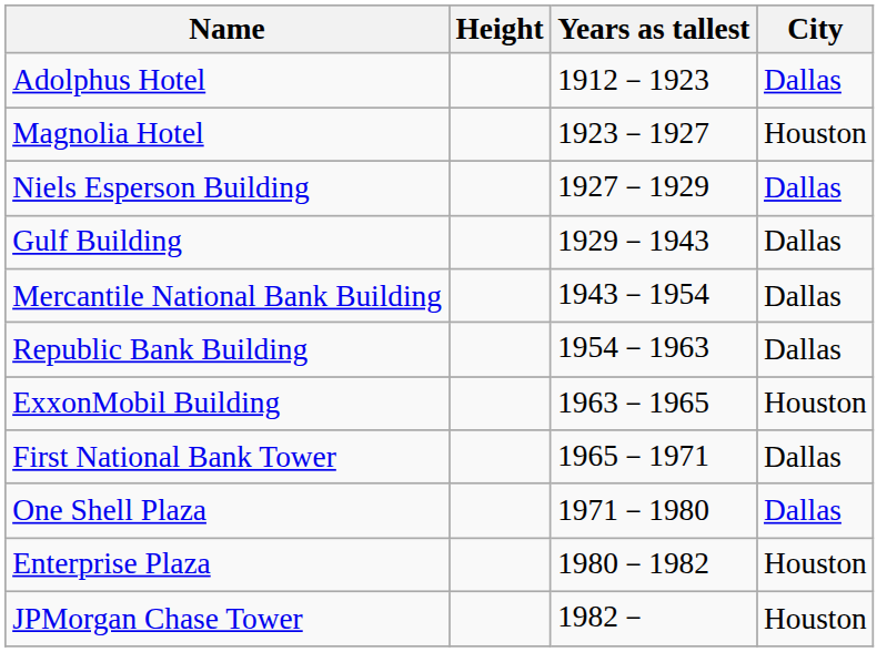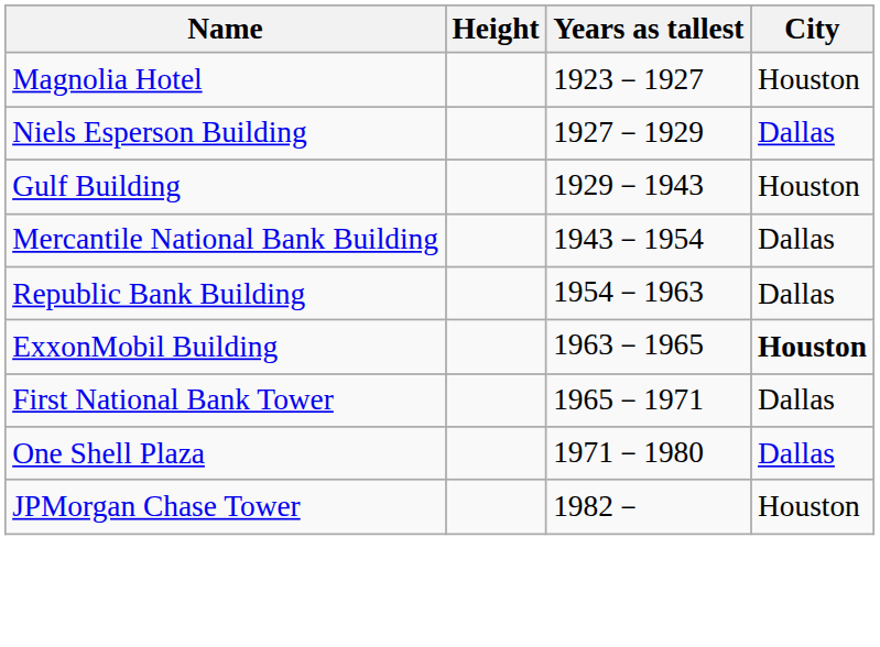 <table class="wikitable">
 <tr>
 <th>Name</th>
 <th>Height</th>
 <th>Years as tallest</th>
 <th>City</th>
-</tr>
-<tr>
-<td><a href='#'>Adolphus Hotel</a></td>
-<td></td>
-<td>1912－1923</td>
-<td><a href='#'>Dallas</a></td>
 </tr>
 <tr>
 <td><a href='#'>Magnolia Hotel</a></td>
 <td></td>
 <td>1923－1927</td>
 <td>Houston</td>
 </tr>
 <tr>
 <td><a href='#'>Niels Esperson Building</a></td>
 <td></td>
 <td>1927－1929</td>
 <td><a href='#'>Dallas</a></td>
 </tr>
 <tr>
 <td><a href='#'>Gulf Building</a></td>
 <td></td>
 <td>1929－1943</td>
-<td>Dallas</td>
+<td>Houston</td>
 </tr>
 <tr>
 <td><a href='#'>Mercantile National Bank Building</a></td>
 <td></td>
 <td>1943－1954</td>
 <td>Dallas</td>
 </tr>
 <tr>
 <td><a href='#'>Republic Bank Building</a></td>
 <td></td>
 <td>1954－1963</td>
 <td>Dallas</td>
 </tr>
 <tr>
 <td><a href='#'>ExxonMobil Building</a></td>
 <td></td>
 <td>1963－1965</td>
-<td>Houston</td>
+<td><strong>Houston</strong></td>
 </tr>
 <tr>
 <td><a href='#'>First National Bank Tower</a></td>
 <td></td>
 <td>1965－1971</td>
 <td>Dallas</td>
 </tr>
 <tr>
 <td><a href='#'>One Shell Plaza</a></td>
 <td></td>
 <td>1971－1980</td>
 <td><a href='#'>Dallas</a></td>
 </tr>
 <tr>
-<td><a href='#'>Enterprise Plaza</a></td>
-<td></td>
-<td>1980－1982</td>
-<td>Houston</td>
-</tr>
-<tr>
 <td><a href='#'>JPMorgan Chase Tower</a></td>
 <td></td>
 <td>1982－</td>
 <td>Houston</td>
 </tr>
 </table>
